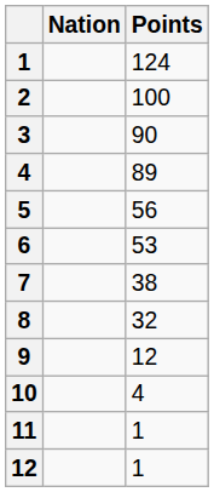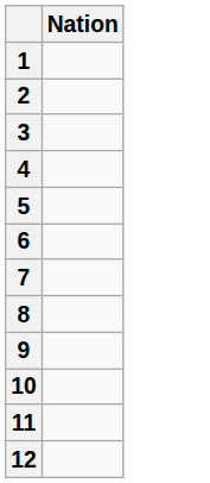 <table class="wikitable" style="font-size:90%">
 <tr>
 <th></th>
 <th>Nation</th>
-<th>Points</th>
 </tr>
 <tr>
 <th>1</th>
 <td></td>
-<td>124</td>
 </tr>
 <tr>
 <th>2</th>
 <td></td>
-<td>100</td>
 </tr>
 <tr>
 <th>3</th>
 <td></td>
-<td>90</td>
 </tr>
 <tr>
 <th>4</th>
 <td></td>
-<td>89</td>
 </tr>
 <tr>
 <th>5</th>
 <td></td>
-<td>56</td>
 </tr>
 <tr>
 <th>6</th>
 <td></td>
-<td>53</td>
 </tr>
 <tr>
 <th>7</th>
 <td></td>
-<td>38</td>
 </tr>
 <tr>
 <th>8</th>
 <td></td>
-<td>32</td>
 </tr>
 <tr>
 <th>9</th>
 <td></td>
-<td>12</td>
 </tr>
 <tr>
 <th>10</th>
 <td></td>
-<td>4</td>
 </tr>
 <tr>
 <th>11</th>
 <td></td>
-<td>1</td>
 </tr>
 <tr>
 <th>12</th>
 <td></td>
-<td>1</td>
 </tr>
 </table>
